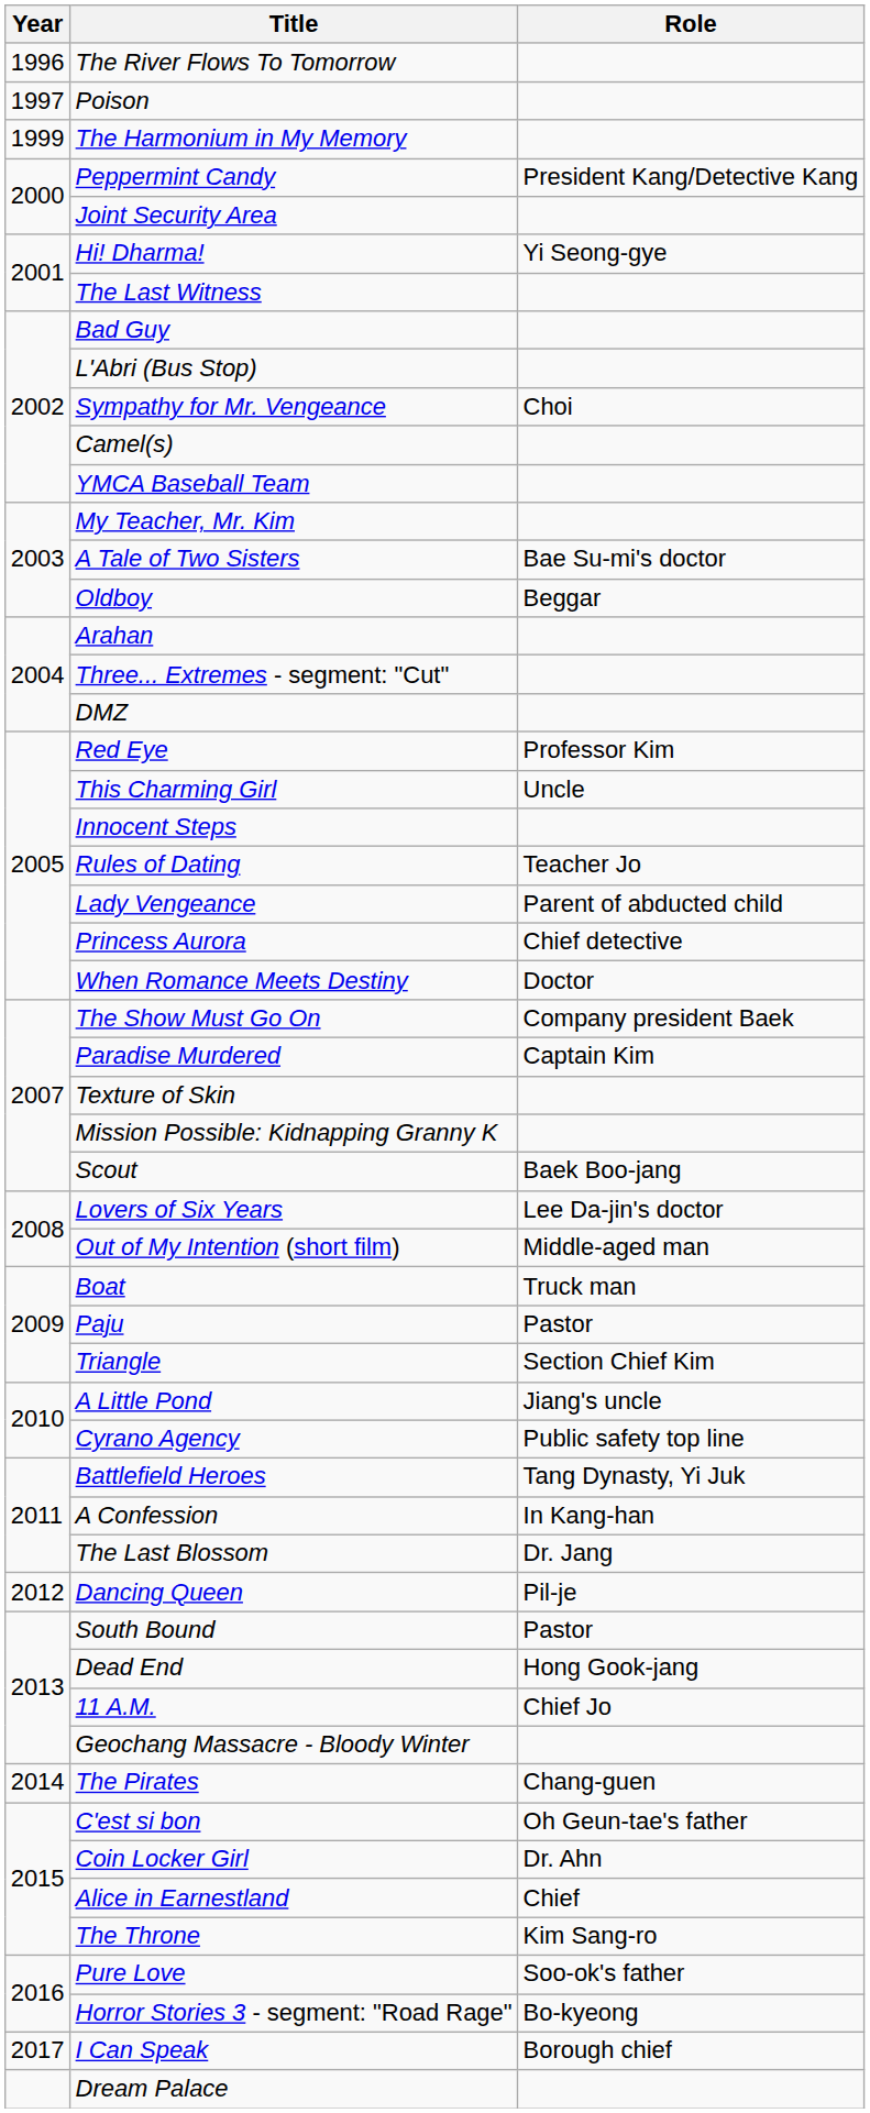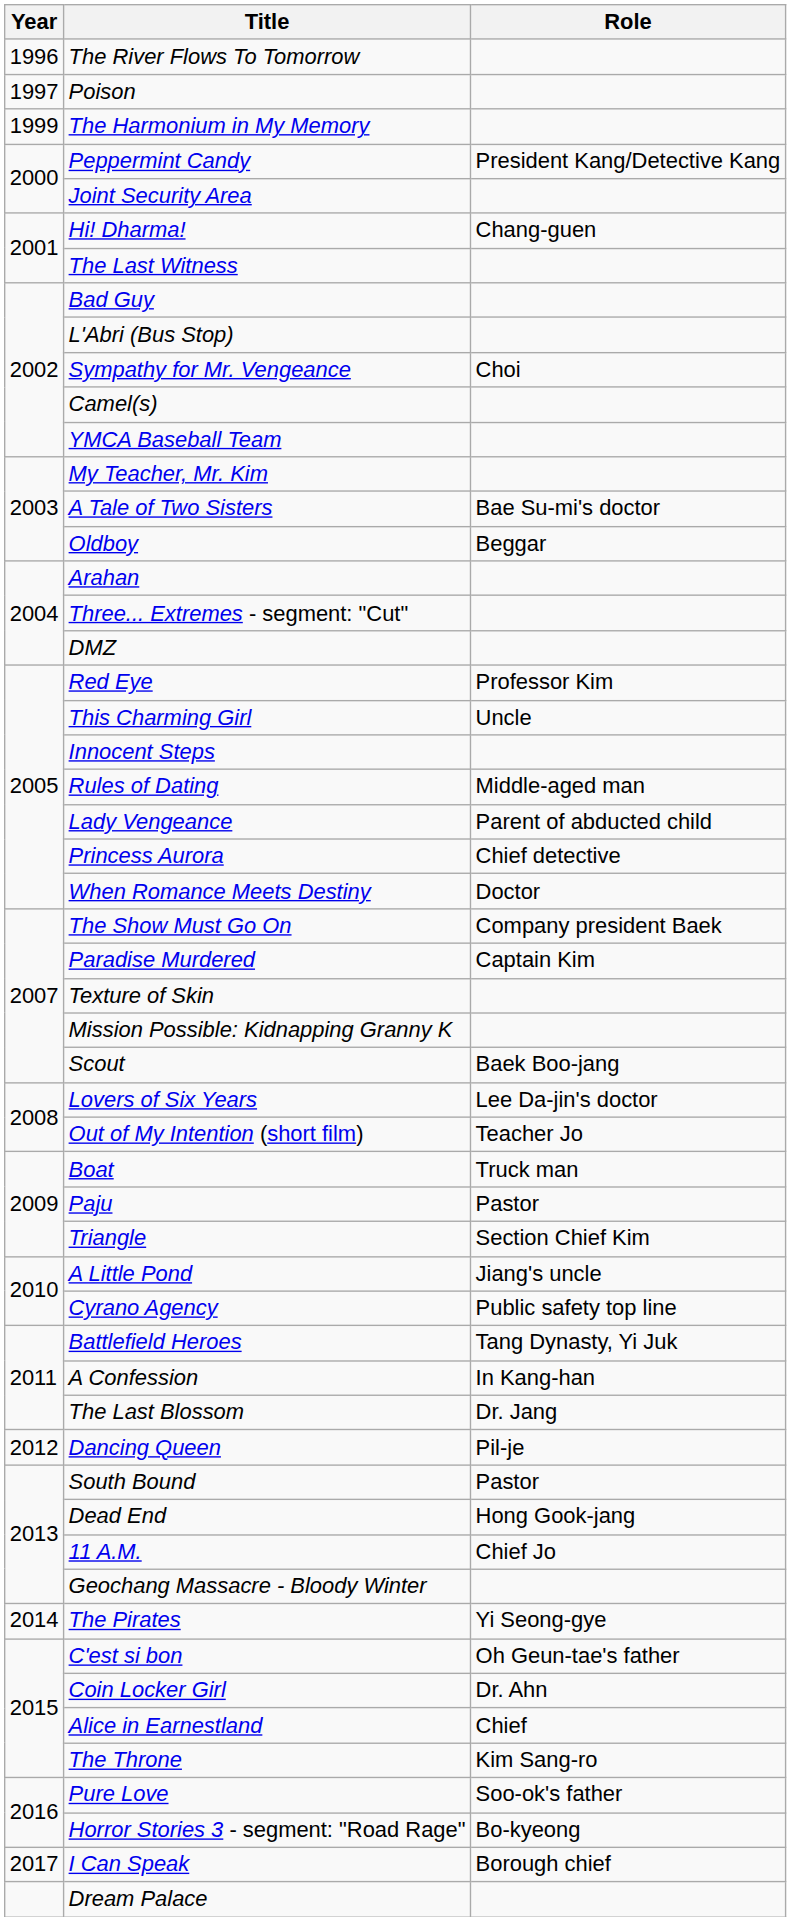 <table class="wikitable sortable">
 <tr>
 <th>Year</th>
 <th>Title</th>
 <th>Role</th>
 </tr>
 <tr>
 <td>1996</td>
 <td><em>The River Flows To Tomorrow</em></td>
 <td></td>
 </tr>
 <tr>
 <td>1997</td>
 <td><em>Poison</em></td>
 <td></td>
 </tr>
 <tr>
 <td>1999</td>
 <td><em><a href='#'>The Harmonium in My Memory</a></em></td>
 <td></td>
 </tr>
 <tr>
 <td rowspan=2>2000</td>
 <td><em><a href='#'>Peppermint Candy</a></em></td>
 <td>President Kang/Detective Kang</td>
 </tr>
 <tr>
 <td><em><a href='#'>Joint Security Area</a></em></td>
 <td></td>
 </tr>
 <tr>
 <td rowspan=2>2001</td>
 <td><em><a href='#'>Hi! Dharma!</a></em></td>
-<td>Yi Seong-gye</td>
+<td>Chang-guen</td>
 </tr>
 <tr>
 <td><em><a href='#'>The Last Witness</a></em></td>
 <td></td>
 </tr>
 <tr>
 <td rowspan=5>2002</td>
 <td><em><a href='#'>Bad Guy</a></em></td>
 <td></td>
 </tr>
 <tr>
 <td><em>L'Abri (Bus Stop)</em></td>
 <td></td>
 </tr>
 <tr>
 <td><em><a href='#'>Sympathy for Mr. Vengeance</a></em></td>
 <td>Choi</td>
 </tr>
 <tr>
 <td><em>Camel(s)</em></td>
 <td></td>
 </tr>
 <tr>
 <td><em><a href='#'>YMCA Baseball Team</a></em></td>
 <td></td>
 </tr>
 <tr>
 <td rowspan=3>2003</td>
 <td><em><a href='#'>My Teacher, Mr. Kim</a></em></td>
 <td></td>
 </tr>
 <tr>
 <td><em><a href='#'>A Tale of Two Sisters</a></em></td>
 <td>Bae Su-mi's doctor</td>
 </tr>
 <tr>
 <td><em><a href='#'>Oldboy</a></em></td>
 <td>Beggar</td>
 </tr>
 <tr>
 <td rowspan=3>2004</td>
 <td><em><a href='#'>Arahan</a></em></td>
 <td></td>
 </tr>
 <tr>
 <td><em><a href='#'>Three... Extremes</a></em> - segment: "Cut"</td>
 <td></td>
 </tr>
 <tr>
 <td><em>DMZ</em></td>
 <td></td>
 </tr>
 <tr>
 <td rowspan=7>2005</td>
 <td><em><a href='#'>Red Eye</a></em></td>
 <td>Professor Kim</td>
 </tr>
 <tr>
 <td><em><a href='#'>This Charming Girl</a></em></td>
 <td>Uncle</td>
 </tr>
 <tr>
 <td><em><a href='#'>Innocent Steps</a></em></td>
 <td></td>
 </tr>
 <tr>
 <td><em><a href='#'>Rules of Dating</a></em></td>
-<td>Teacher Jo</td>
+<td>Middle-aged man</td>
 </tr>
 <tr>
 <td><em><a href='#'>Lady Vengeance</a></em></td>
 <td>Parent of abducted child</td>
 </tr>
 <tr>
 <td><em><a href='#'>Princess Aurora</a></em></td>
 <td>Chief detective</td>
 </tr>
 <tr>
 <td><em><a href='#'>When Romance Meets Destiny</a></em></td>
 <td>Doctor</td>
 </tr>
 <tr>
 <td rowspan=5>2007</td>
 <td><em><a href='#'>The Show Must Go On</a></em></td>
 <td>Company president Baek</td>
 </tr>
 <tr>
 <td><em><a href='#'>Paradise Murdered</a></em></td>
 <td>Captain Kim</td>
 </tr>
 <tr>
 <td><em>Texture of Skin</em></td>
 <td></td>
 </tr>
 <tr>
 <td><em>Mission Possible: Kidnapping Granny K</em></td>
 <td></td>
 </tr>
 <tr>
 <td><em>Scout</em></td>
 <td>Baek Boo-jang</td>
 </tr>
 <tr>
 <td rowspan=2>2008</td>
 <td><em><a href='#'>Lovers of Six Years</a></em></td>
 <td>Lee Da-jin's doctor</td>
 </tr>
 <tr>
 <td><em><a href='#'>Out of My Intention</a></em> (<a href='#'>short film</a>)</td>
-<td>Middle-aged man</td>
+<td>Teacher Jo</td>
 </tr>
 <tr>
 <td rowspan=3>2009</td>
 <td><em><a href='#'>Boat</a></em></td>
 <td>Truck man</td>
 </tr>
 <tr>
 <td><em><a href='#'>Paju</a></em></td>
 <td>Pastor</td>
 </tr>
 <tr>
 <td><em><a href='#'>Triangle</a></em></td>
 <td>Section Chief Kim</td>
 </tr>
 <tr>
 <td rowspan=2>2010</td>
 <td><em><a href='#'>A Little Pond</a></em></td>
 <td>Jiang's uncle</td>
 </tr>
 <tr>
 <td><em><a href='#'>Cyrano Agency</a></em></td>
 <td>Public safety top line</td>
 </tr>
 <tr>
 <td rowspan=3>2011</td>
 <td><em><a href='#'>Battlefield Heroes</a></em></td>
 <td>Tang Dynasty, Yi Juk</td>
 </tr>
 <tr>
 <td><em>A Confession</em></td>
 <td>In Kang-han</td>
 </tr>
 <tr>
 <td><em>The Last Blossom</em></td>
 <td>Dr. Jang</td>
 </tr>
 <tr>
 <td>2012</td>
 <td><em><a href='#'>Dancing Queen</a></em></td>
 <td>Pil-je</td>
 </tr>
 <tr>
 <td rowspan=4>2013</td>
 <td><em>South Bound</em></td>
 <td>Pastor</td>
 </tr>
 <tr>
 <td><em>Dead End</em></td>
 <td>Hong Gook-jang</td>
 </tr>
 <tr>
 <td><em><a href='#'>11 A.M.</a></em></td>
 <td>Chief Jo</td>
 </tr>
 <tr>
 <td><em>Geochang Massacre - Bloody Winter</em></td>
 <td></td>
 </tr>
 <tr>
 <td>2014</td>
 <td><em><a href='#'>The Pirates</a></em></td>
-<td>Chang-guen</td>
+<td>Yi Seong-gye</td>
 </tr>
 <tr>
 <td rowspan=4>2015</td>
 <td><em><a href='#'>C'est si bon</a></em></td>
 <td>Oh Geun-tae's father</td>
 </tr>
 <tr>
 <td><em><a href='#'>Coin Locker Girl</a></em></td>
 <td>Dr. Ahn</td>
 </tr>
 <tr>
 <td><em><a href='#'>Alice in Earnestland</a></em></td>
 <td>Chief</td>
 </tr>
 <tr>
 <td><em><a href='#'>The Throne</a></em></td>
 <td>Kim Sang-ro</td>
 </tr>
 <tr>
 <td rowspan=2>2016</td>
 <td><em><a href='#'>Pure Love</a></em></td>
 <td>Soo-ok's father</td>
 </tr>
 <tr>
 <td><em><a href='#'>Horror Stories 3</a></em> - segment: "Road Rage"</td>
 <td>Bo-kyeong</td>
 </tr>
 <tr>
 <td rowspan=1>2017</td>
 <td><em><a href='#'>I Can Speak</a></em></td>
 <td>Borough chief</td>
 </tr>
 <tr>
 <td></td>
 <td><em>Dream Palace</em></td>
 <td></td>
 </tr>
 </table>
